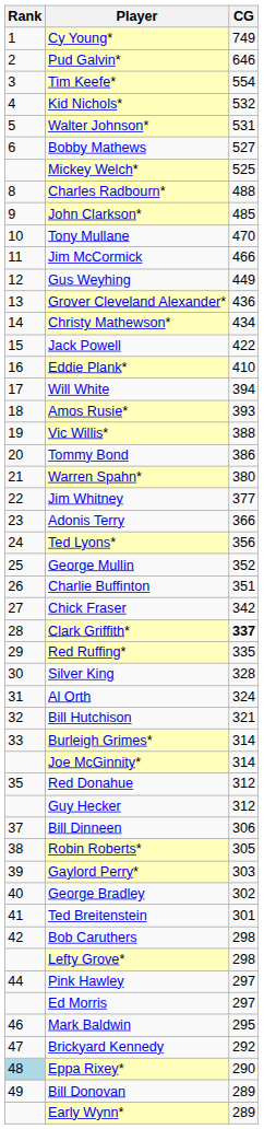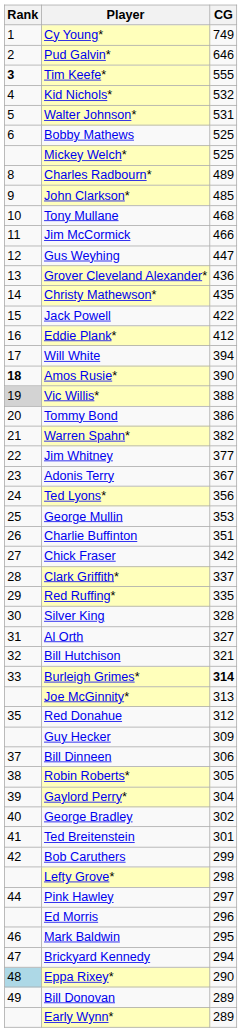 <table class="wikitable" style="float:left;">
 <tr>
 <th>Rank</th>
 <th>Player</th>
 <th>CG</th>
 </tr>
 <tr>
 <td>1</td>
 <td style="background:#ffffbb;"><a href='#'>Cy Young</a>*</td>
 <td>749</td>
 </tr>
 <tr>
 <td>2</td>
 <td style="background:#ffffbb;"><a href='#'>Pud Galvin</a>*</td>
 <td>646</td>
 </tr>
 <tr>
-<td>3</td>
+<td><strong>3</strong></td>
 <td style="background:#ffffbb;"><a href='#'>Tim Keefe</a>*</td>
-<td>554</td>
+<td>555</td>
 </tr>
 <tr>
 <td>4</td>
 <td style="background:#ffffbb;"><a href='#'>Kid Nichols</a>*</td>
 <td>532</td>
 </tr>
 <tr>
 <td>5</td>
 <td style="background:#ffffbb;"><a href='#'>Walter Johnson</a>*</td>
 <td>531</td>
 </tr>
 <tr>
 <td>6</td>
 <td><a href='#'>Bobby Mathews</a></td>
-<td>527</td>
+<td>525</td>
 </tr>
 <tr>
 <td></td>
 <td style="background:#ffffbb;"><a href='#'>Mickey Welch</a>*</td>
 <td>525</td>
 </tr>
 <tr>
 <td>8</td>
 <td style="background:#ffffbb;"><a href='#'>Charles Radbourn</a>*</td>
-<td>488</td>
+<td>489</td>
 </tr>
 <tr>
 <td>9</td>
 <td style="background:#ffffbb;"><a href='#'>John Clarkson</a>*</td>
 <td>485</td>
 </tr>
 <tr>
 <td>10</td>
 <td><a href='#'>Tony Mullane</a></td>
-<td>470</td>
+<td>468</td>
 </tr>
 <tr>
 <td>11</td>
 <td><a href='#'>Jim McCormick</a></td>
 <td>466</td>
 </tr>
 <tr>
 <td>12</td>
 <td><a href='#'>Gus Weyhing</a></td>
-<td>449</td>
+<td>447</td>
 </tr>
 <tr>
 <td>13</td>
 <td style="background:#ffffbb;"><a href='#'>Grover Cleveland Alexander</a>*</td>
 <td>436</td>
 </tr>
 <tr>
 <td>14</td>
 <td style="background:#ffffbb;"><a href='#'>Christy Mathewson</a>*</td>
-<td>434</td>
+<td>435</td>
 </tr>
 <tr>
 <td>15</td>
 <td><a href='#'>Jack Powell</a></td>
 <td>422</td>
 </tr>
 <tr>
 <td>16</td>
 <td style="background:#ffffbb;"><a href='#'>Eddie Plank</a>*</td>
-<td>410</td>
+<td>412</td>
 </tr>
 <tr>
 <td>17</td>
 <td><a href='#'>Will White</a></td>
 <td>394</td>
 </tr>
 <tr>
-<td>18</td>
+<td><strong>18</strong></td>
 <td style="background:#ffffbb;"><a href='#'>Amos Rusie</a>*</td>
-<td>393</td>
+<td>390</td>
 </tr>
 <tr>
-<td>19</td>
+<td style="background: lightgrey;">19</td>
 <td style="background:#ffffbb;"><a href='#'>Vic Willis</a>*</td>
 <td>388</td>
 </tr>
 <tr>
 <td>20</td>
 <td><a href='#'>Tommy Bond</a></td>
 <td>386</td>
 </tr>
 <tr>
 <td>21</td>
 <td style="background:#ffffbb;"><a href='#'>Warren Spahn</a>*</td>
-<td>380</td>
+<td>382</td>
 </tr>
 <tr>
 <td>22</td>
 <td><a href='#'>Jim Whitney</a></td>
 <td>377</td>
 </tr>
 <tr>
 <td>23</td>
 <td><a href='#'>Adonis Terry</a></td>
-<td>366</td>
+<td>367</td>
 </tr>
 <tr>
 <td>24</td>
 <td style="background:#ffffbb;"><a href='#'>Ted Lyons</a>*</td>
 <td>356</td>
 </tr>
 <tr>
 <td>25</td>
 <td><a href='#'>George Mullin</a></td>
-<td>352</td>
+<td>353</td>
 </tr>
 <tr>
 <td>26</td>
 <td><a href='#'>Charlie Buffinton</a></td>
 <td>351</td>
 </tr>
 <tr>
 <td>27</td>
 <td><a href='#'>Chick Fraser</a></td>
 <td>342</td>
 </tr>
 <tr>
 <td>28</td>
 <td style="background:#ffffbb;"><a href='#'>Clark Griffith</a>*</td>
-<td><strong>337</strong></td>
+<td>337</td>
 </tr>
 <tr>
 <td>29</td>
 <td style="background:#ffffbb;"><a href='#'>Red Ruffing</a>*</td>
 <td>335</td>
 </tr>
 <tr>
 <td>30</td>
 <td><a href='#'>Silver King</a></td>
 <td>328</td>
 </tr>
 <tr>
 <td>31</td>
 <td><a href='#'>Al Orth</a></td>
-<td>324</td>
+<td>327</td>
 </tr>
 <tr>
 <td>32</td>
 <td><a href='#'>Bill Hutchison</a></td>
 <td>321</td>
 </tr>
 <tr>
 <td>33</td>
 <td style="background:#ffffbb;"><a href='#'>Burleigh Grimes</a>*</td>
-<td>314</td>
+<td><strong>314</strong></td>
 </tr>
 <tr>
 <td></td>
 <td style="background:#ffffbb;"><a href='#'>Joe McGinnity</a>*</td>
-<td>314</td>
+<td>313</td>
 </tr>
 <tr>
 <td>35</td>
 <td><a href='#'>Red Donahue</a></td>
 <td>312</td>
 </tr>
 <tr>
 <td></td>
 <td><a href='#'>Guy Hecker</a></td>
-<td>312</td>
+<td>309</td>
 </tr>
 <tr>
 <td>37</td>
 <td><a href='#'>Bill Dinneen</a></td>
 <td>306</td>
 </tr>
 <tr>
 <td>38</td>
 <td style="background:#ffffbb;"><a href='#'>Robin Roberts</a>*</td>
 <td>305</td>
 </tr>
 <tr>
 <td>39</td>
 <td style="background:#ffffbb;"><a href='#'>Gaylord Perry</a>*</td>
-<td>303</td>
+<td>304</td>
 </tr>
 <tr>
 <td>40</td>
 <td><a href='#'>George Bradley</a></td>
 <td>302</td>
 </tr>
 <tr>
 <td>41</td>
 <td><a href='#'>Ted Breitenstein</a></td>
 <td>301</td>
 </tr>
 <tr>
 <td>42</td>
 <td><a href='#'>Bob Caruthers</a></td>
-<td>298</td>
+<td>299</td>
 </tr>
 <tr>
 <td></td>
 <td style="background:#ffffbb;"><a href='#'>Lefty Grove</a>*</td>
 <td>298</td>
 </tr>
 <tr>
 <td>44</td>
 <td><a href='#'>Pink Hawley</a></td>
 <td>297</td>
 </tr>
 <tr>
 <td></td>
 <td><a href='#'>Ed Morris</a></td>
-<td>297</td>
+<td>296</td>
 </tr>
 <tr>
 <td>46</td>
 <td><a href='#'>Mark Baldwin</a></td>
 <td>295</td>
 </tr>
 <tr>
 <td>47</td>
 <td><a href='#'>Brickyard Kennedy</a></td>
-<td>292</td>
+<td>294</td>
 </tr>
 <tr>
 <td style="background: lightblue;">48</td>
 <td style="background:#ffffbb;"><a href='#'>Eppa Rixey</a>*</td>
 <td>290</td>
 </tr>
 <tr>
 <td>49</td>
 <td><a href='#'>Bill Donovan</a></td>
 <td>289</td>
 </tr>
 <tr>
 <td></td>
 <td style="background:#ffffbb;"><a href='#'>Early Wynn</a>*</td>
 <td>289</td>
 </tr>
 </table>
